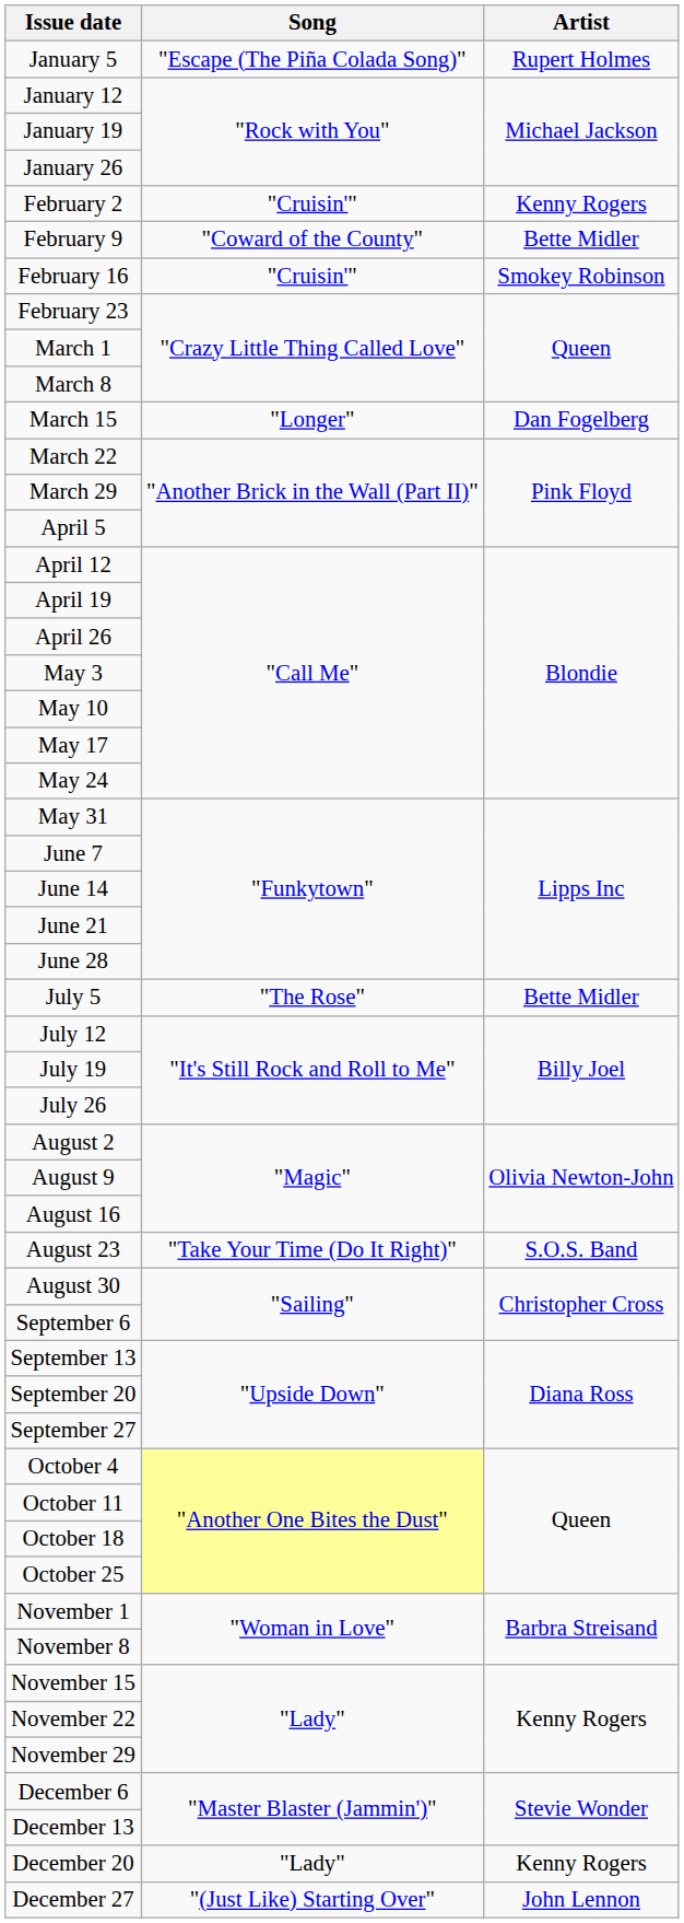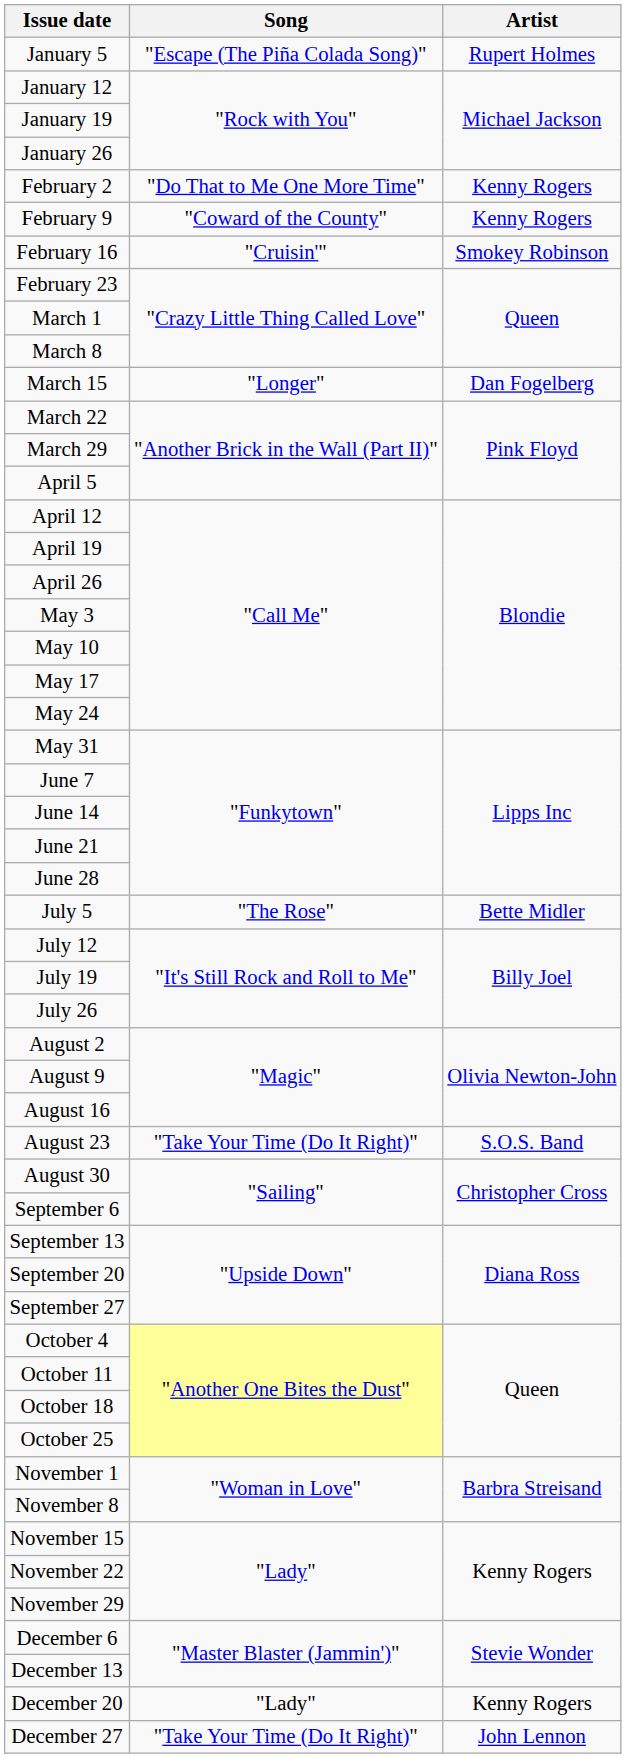 <table class="wikitable plainrowheaders" style="text-align: center">
 <tr>
 <th>Issue date</th>
 <th>Song</th>
 <th>Artist</th>
 </tr>
 <tr>
 <td>January 5</td>
 <td>"<a href='#'>Escape (The Piña Colada Song)</a>"</td>
 <td><a href='#'>Rupert Holmes</a></td>
 </tr>
 <tr>
 <td>January 12</td>
 <td rowspan="3">"<a href='#'>Rock with You</a>"</td>
 <td rowspan="3"><a href='#'>Michael Jackson</a></td>
 </tr>
 <tr>
 <td>January 19</td>
 </tr>
 <tr>
 <td>January 26</td>
 </tr>
 <tr>
 <td>February 2</td>
-<td>"<a href='#'>Cruisin'</a>"</td>
+<td>"<a href='#'>Do That to Me One More Time</a>"</td>
 <td><a href='#'>Kenny Rogers</a></td>
 </tr>
 <tr>
 <td>February 9</td>
 <td>"<a href='#'>Coward of the County</a>"</td>
-<td><a href='#'>Bette Midler</a></td>
+<td><a href='#'>Kenny Rogers</a></td>
 </tr>
 <tr>
 <td>February 16</td>
 <td>"<a href='#'>Cruisin'</a>"</td>
 <td><a href='#'>Smokey Robinson</a></td>
 </tr>
 <tr>
 <td>February 23</td>
 <td rowspan="3">"<a href='#'>Crazy Little Thing Called Love</a>"</td>
 <td rowspan="3"><a href='#'>Queen</a></td>
 </tr>
 <tr>
 <td>March 1</td>
 </tr>
 <tr>
 <td>March 8</td>
 </tr>
 <tr>
 <td>March 15</td>
 <td>"<a href='#'>Longer</a>"</td>
 <td><a href='#'>Dan Fogelberg</a></td>
 </tr>
 <tr>
 <td>March 22</td>
 <td rowspan="3">"<a href='#'>Another Brick in the Wall (Part II)</a>"</td>
 <td rowspan="3"><a href='#'>Pink Floyd</a></td>
 </tr>
 <tr>
 <td>March 29</td>
 </tr>
 <tr>
 <td>April 5</td>
 </tr>
 <tr>
 <td>April 12</td>
 <td rowspan="7">"<a href='#'>Call Me</a>"</td>
 <td rowspan="7"><a href='#'>Blondie</a></td>
 </tr>
 <tr>
 <td>April 19</td>
 </tr>
 <tr>
 <td>April 26</td>
 </tr>
 <tr>
 <td>May 3</td>
 </tr>
 <tr>
 <td>May 10</td>
 </tr>
 <tr>
 <td>May 17</td>
 </tr>
 <tr>
 <td>May 24</td>
 </tr>
 <tr>
 <td>May 31</td>
 <td rowspan="5">"<a href='#'>Funkytown</a>"</td>
 <td rowspan="5"><a href='#'>Lipps Inc</a></td>
 </tr>
 <tr>
 <td>June 7</td>
 </tr>
 <tr>
 <td>June 14</td>
 </tr>
 <tr>
 <td>June 21</td>
 </tr>
 <tr>
 <td>June 28</td>
 </tr>
 <tr>
 <td>July 5</td>
 <td>"<a href='#'>The Rose</a>"</td>
 <td><a href='#'>Bette Midler</a></td>
 </tr>
 <tr>
 <td>July 12</td>
 <td rowspan="3">"<a href='#'>It's Still Rock and Roll to Me</a>"</td>
 <td rowspan="3"><a href='#'>Billy Joel</a></td>
 </tr>
 <tr>
 <td>July 19</td>
 </tr>
 <tr>
 <td>July 26</td>
 </tr>
 <tr>
 <td>August 2</td>
 <td rowspan="3">"<a href='#'>Magic</a>"</td>
 <td rowspan="3"><a href='#'>Olivia Newton-John</a></td>
 </tr>
 <tr>
 <td>August 9</td>
 </tr>
 <tr>
 <td>August 16</td>
 </tr>
 <tr>
 <td>August 23</td>
 <td>"<a href='#'>Take Your Time (Do It Right)</a>"</td>
 <td><a href='#'>S.O.S. Band</a></td>
 </tr>
 <tr>
 <td>August 30</td>
 <td rowspan="2">"<a href='#'>Sailing</a>"</td>
 <td rowspan="2"><a href='#'>Christopher Cross</a></td>
 </tr>
 <tr>
 <td>September 6</td>
 </tr>
 <tr>
 <td>September 13</td>
 <td rowspan="3">"<a href='#'>Upside Down</a>"</td>
 <td rowspan="3"><a href='#'>Diana Ross</a></td>
 </tr>
 <tr>
 <td>September 20</td>
 </tr>
 <tr>
 <td>September 27</td>
 </tr>
 <tr>
 <td>October 4</td>
 <td bgcolor=#FFFF99 rowspan="4">"<a href='#'>Another One Bites the Dust</a>" </td>
 <td rowspan="4">Queen</td>
 </tr>
 <tr>
 <td>October 11</td>
 </tr>
 <tr>
 <td>October 18</td>
 </tr>
 <tr>
 <td>October 25</td>
 </tr>
 <tr>
 <td>November 1</td>
 <td rowspan="2">"<a href='#'>Woman in Love</a>"</td>
 <td rowspan="2"><a href='#'>Barbra Streisand</a></td>
 </tr>
 <tr>
 <td>November 8</td>
 </tr>
 <tr>
 <td>November 15</td>
 <td rowspan="3">"<a href='#'>Lady</a>"</td>
 <td rowspan="3">Kenny Rogers</td>
 </tr>
 <tr>
 <td>November 22</td>
 </tr>
 <tr>
 <td>November 29</td>
 </tr>
 <tr>
 <td>December 6</td>
 <td rowspan="2">"<a href='#'>Master Blaster (Jammin')</a>"</td>
 <td rowspan="2"><a href='#'>Stevie Wonder</a></td>
 </tr>
 <tr>
 <td>December 13</td>
 </tr>
 <tr>
 <td>December 20</td>
 <td>"Lady"</td>
 <td>Kenny Rogers</td>
 </tr>
 <tr>
 <td>December 27</td>
-<td>"<a href='#'>(Just Like) Starting Over</a>"</td>
+<td>"<a href='#'>Take Your Time (Do It Right)</a>"</td>
 <td><a href='#'>John Lennon</a></td>
 </tr>
 </table>
